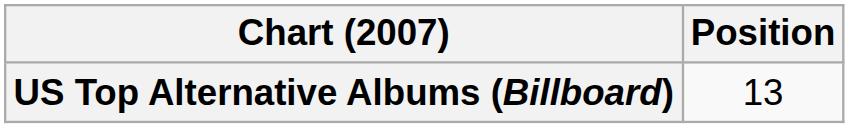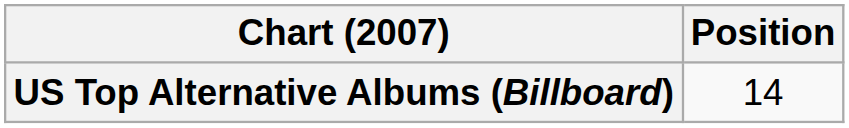 <table class="wikitable plainrowheaders">
 <tr>
 <th scope="col">Chart (2007)</th>
 <th scope="col">Position</th>
 </tr>
 <tr>
 <th scope="row">US Top Alternative Albums (<em>Billboard</em>)</th>
-<td style="text-align:center;">13</td>
+<td style="text-align:center;">14</td>
 </tr>
 </table>
